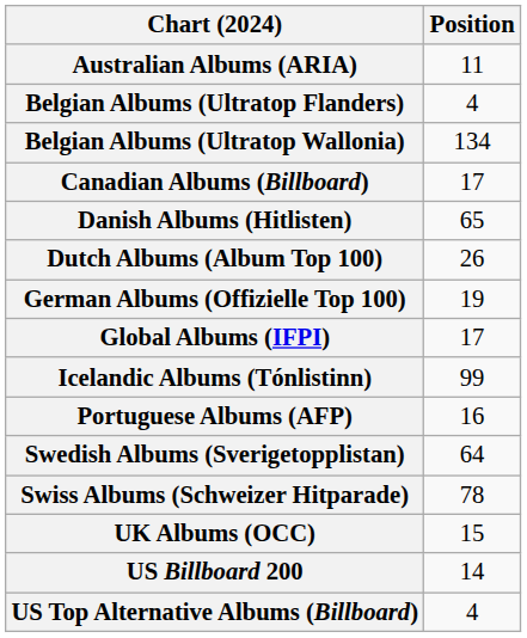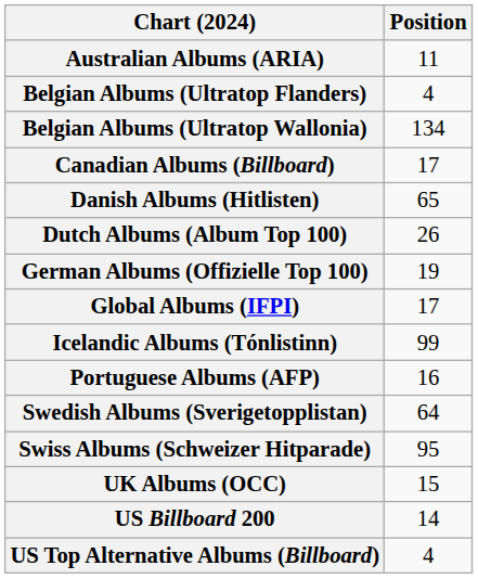 <table class="wikitable sortable plainrowheaders" style="text-align:center">
 <tr>
 <th scope="col">Chart (2024)</th>
 <th scope="col">Position</th>
 </tr>
 <tr>
 <th scope="row">Australian Albums (ARIA)</th>
 <td>11</td>
 </tr>
 <tr>
 <th scope="row">Belgian Albums (Ultratop Flanders)</th>
 <td>4</td>
 </tr>
 <tr>
 <th scope="row">Belgian Albums (Ultratop Wallonia)</th>
 <td>134</td>
 </tr>
 <tr>
 <th scope="row">Canadian Albums (<em>Billboard</em>)</th>
 <td>17</td>
 </tr>
 <tr>
 <th scope="row">Danish Albums (Hitlisten)</th>
 <td>65</td>
 </tr>
 <tr>
 <th scope="row">Dutch Albums (Album Top 100)</th>
 <td>26</td>
 </tr>
 <tr>
 <th scope="row">German Albums (Offizielle Top 100)</th>
 <td>19</td>
 </tr>
 <tr>
 <th scope="row">Global Albums (<a href='#'>IFPI</a>)</th>
 <td>17</td>
 </tr>
 <tr>
 <th scope="row">Icelandic Albums (Tónlistinn)</th>
 <td>99</td>
 </tr>
 <tr>
 <th scope="row">Portuguese Albums (AFP)</th>
 <td>16</td>
 </tr>
 <tr>
 <th scope="row">Swedish Albums (Sverigetopplistan)</th>
 <td>64</td>
 </tr>
 <tr>
 <th scope="row">Swiss Albums (Schweizer Hitparade)</th>
-<td>78</td>
+<td>95</td>
 </tr>
 <tr>
 <th scope="row">UK Albums (OCC)</th>
 <td>15</td>
 </tr>
 <tr>
 <th scope="row">US <em>Billboard</em> 200</th>
 <td>14</td>
 </tr>
 <tr>
 <th scope="row">US Top Alternative Albums (<em>Billboard</em>)</th>
 <td>4</td>
 </tr>
 </table>
